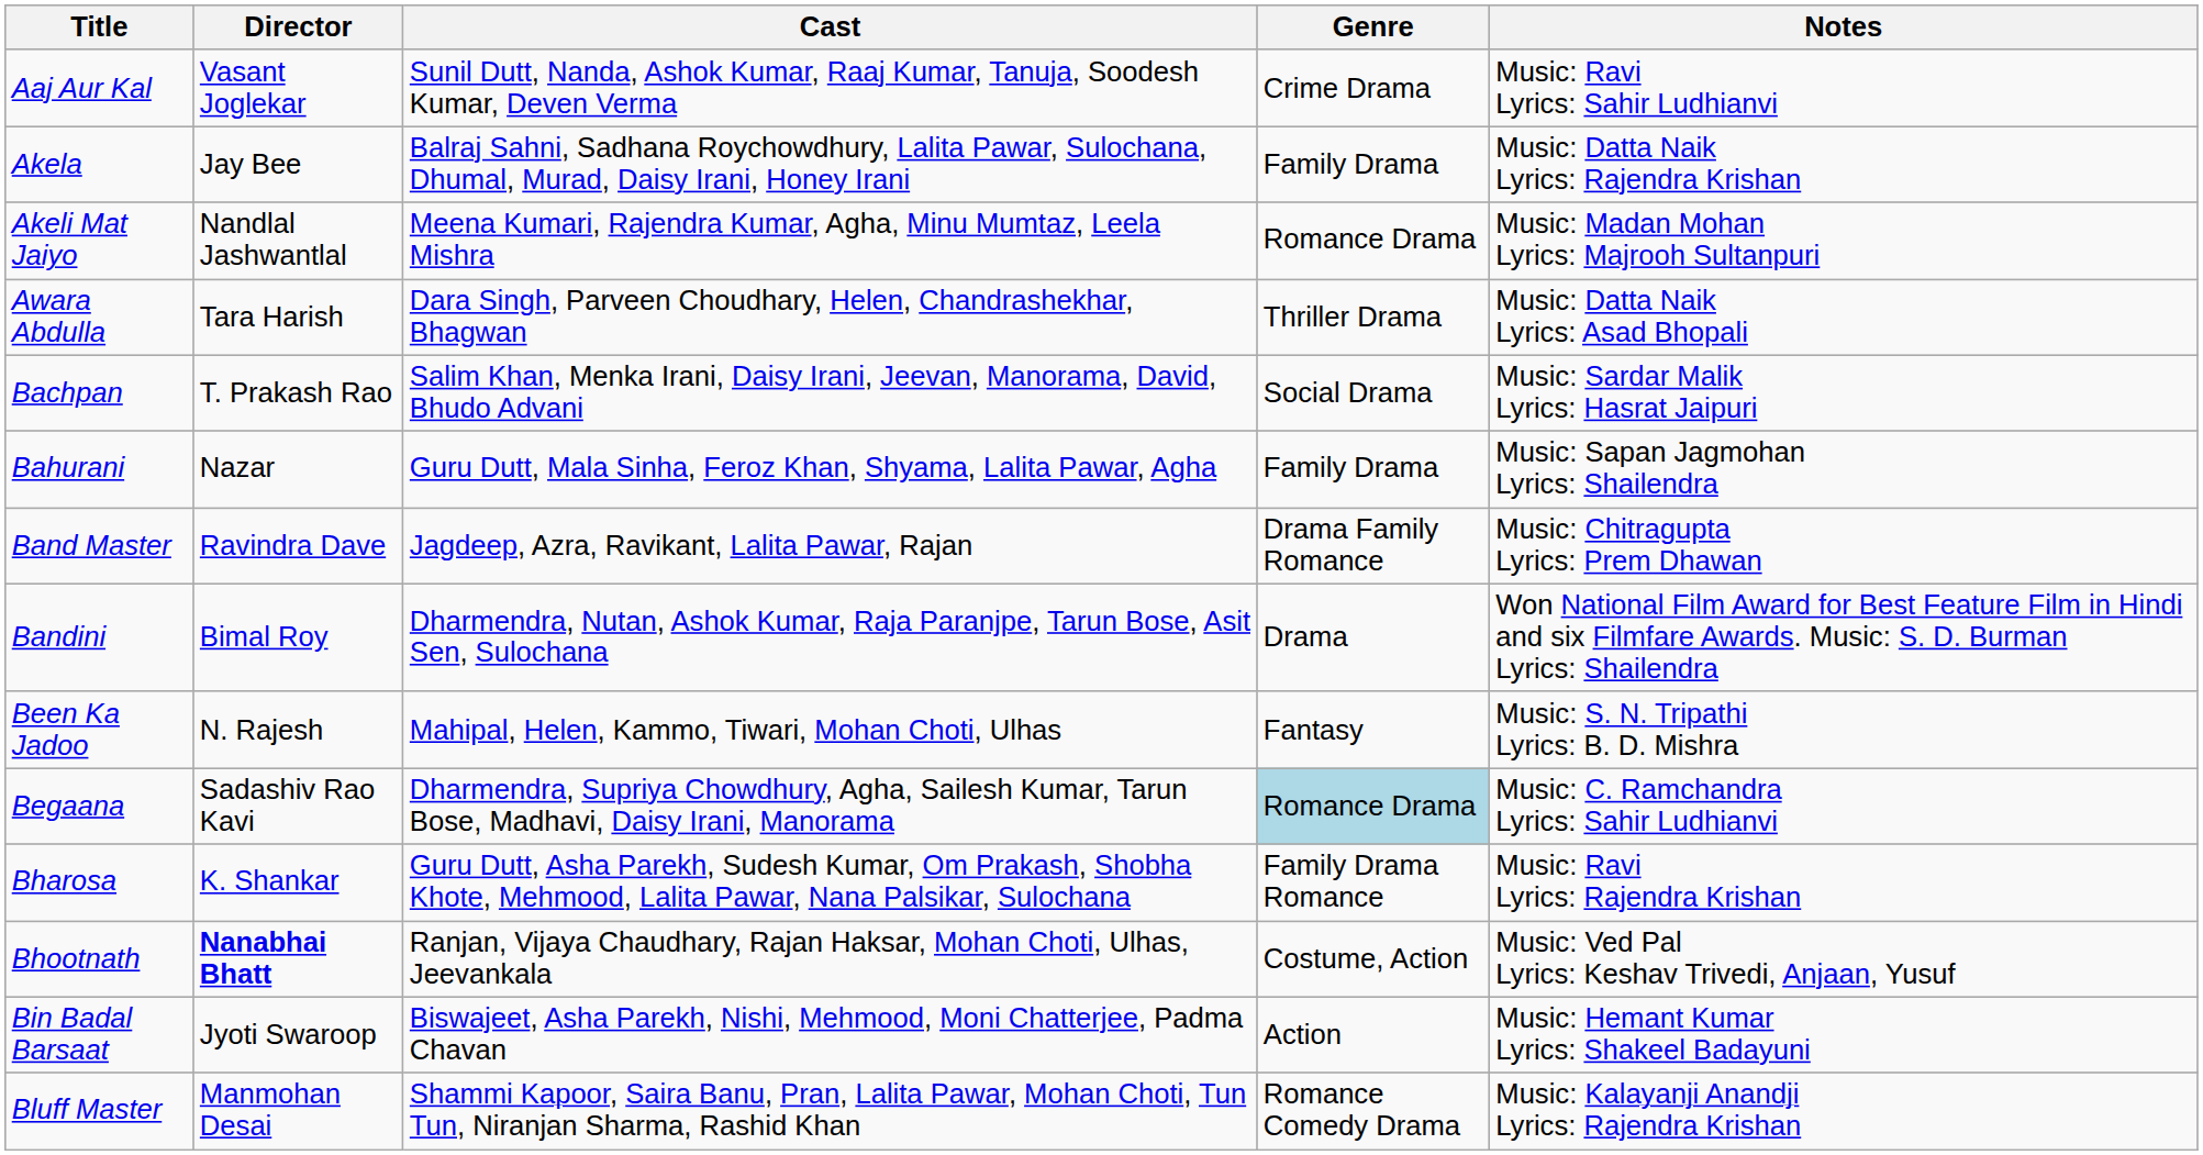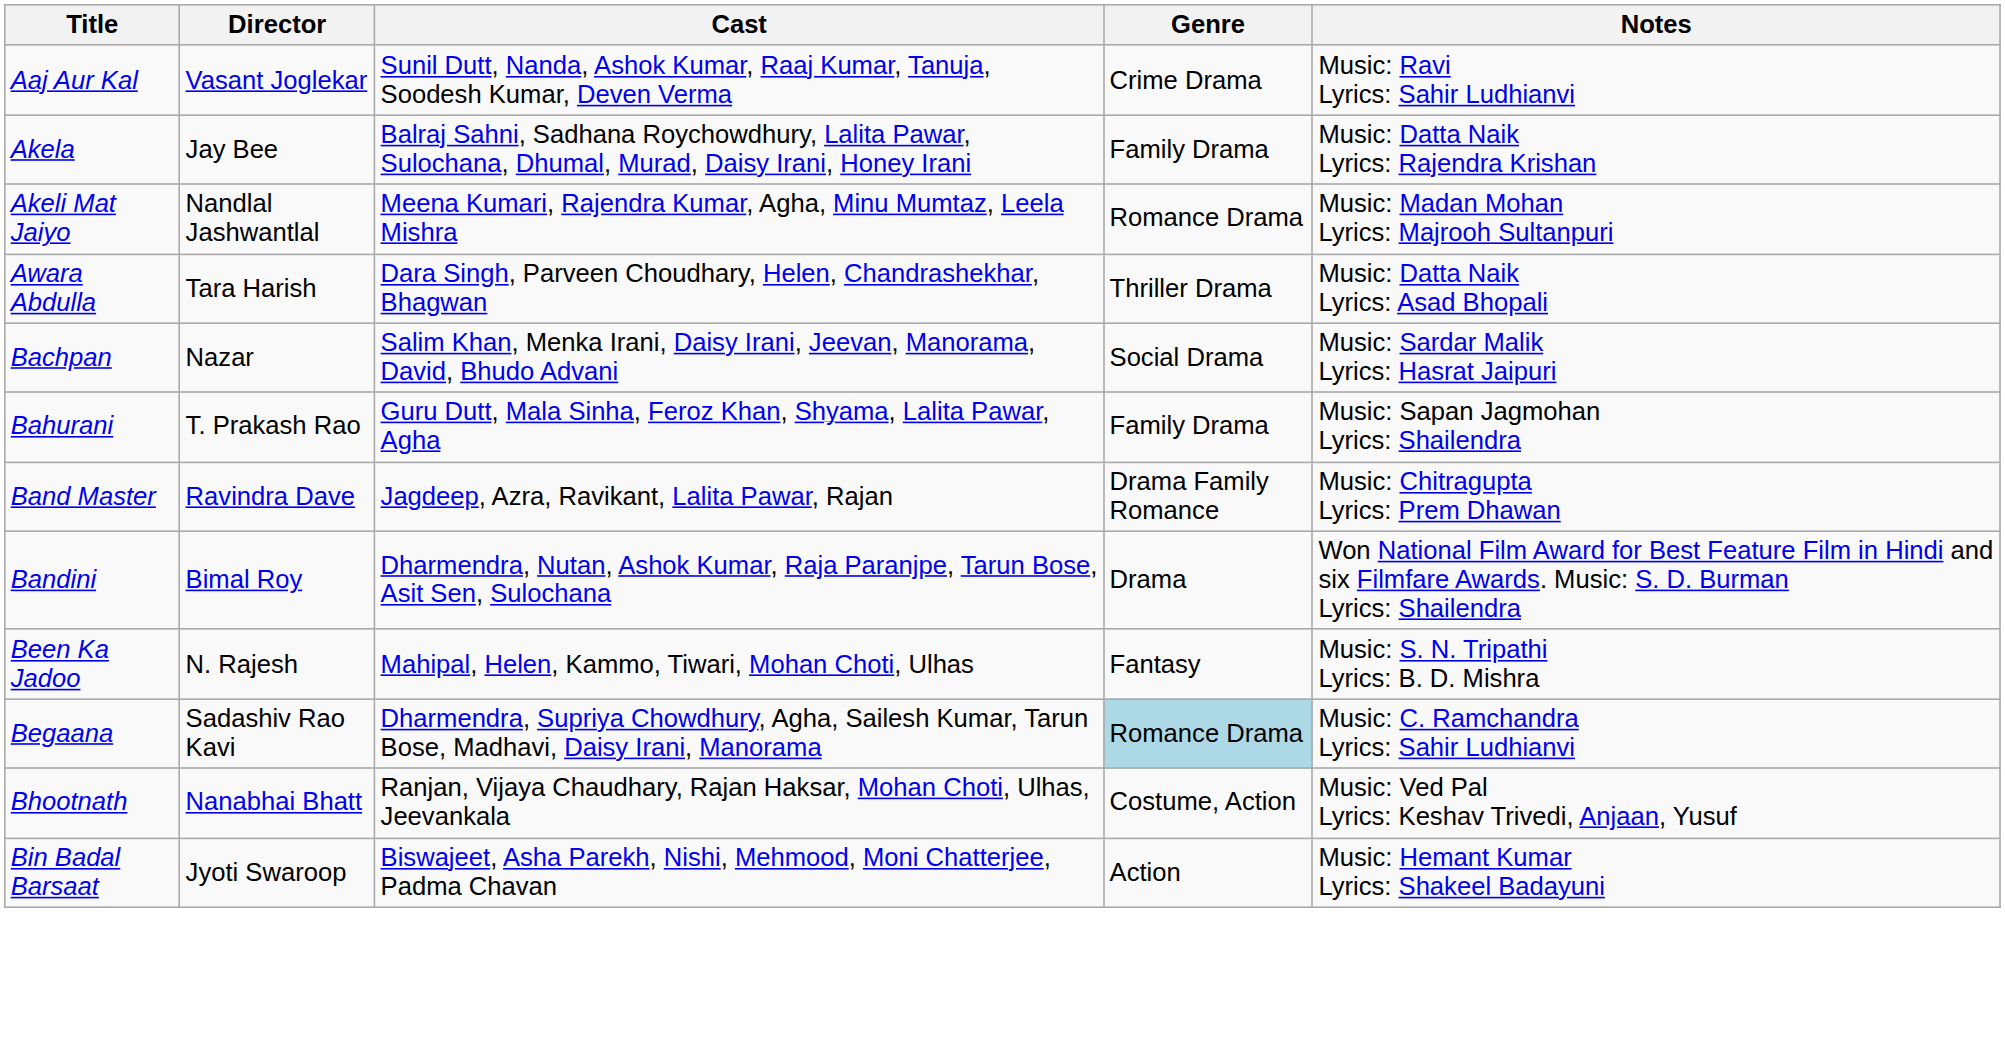 <table class="wikitable">
 <tr>
 <th>Title</th>
 <th>Director</th>
 <th>Cast</th>
 <th>Genre</th>
 <th>Notes</th>
 </tr>
 <tr>
 <td><em><a href='#'>Aaj Aur Kal</a></em></td>
 <td><a href='#'>Vasant Joglekar</a></td>
 <td><a href='#'>Sunil Dutt</a>, <a href='#'>Nanda</a>, <a href='#'>Ashok Kumar</a>, <a href='#'>Raaj Kumar</a>, <a href='#'>Tanuja</a>, Soodesh Kumar, <a href='#'>Deven Verma</a></td>
 <td>Crime Drama</td>
 <td>Music: <a href='#'>Ravi</a><br>Lyrics: <a href='#'>Sahir Ludhianvi</a></td>
 </tr>
 <tr>
 <td><em><a href='#'>Akela</a></em></td>
 <td>Jay Bee</td>
 <td><a href='#'>Balraj Sahni</a>, Sadhana Roychowdhury, <a href='#'>Lalita Pawar</a>, <a href='#'>Sulochana</a>, <a href='#'>Dhumal</a>, <a href='#'>Murad</a>, <a href='#'>Daisy Irani</a>, <a href='#'>Honey Irani</a></td>
 <td>Family Drama</td>
 <td>Music: <a href='#'>Datta Naik</a><br>Lyrics: <a href='#'>Rajendra Krishan</a></td>
 </tr>
 <tr>
 <td><em><a href='#'>Akeli Mat Jaiyo</a></em></td>
 <td>Nandlal Jashwantlal</td>
 <td><a href='#'>Meena Kumari</a>, <a href='#'>Rajendra Kumar</a>, Agha, <a href='#'>Minu Mumtaz</a>, <a href='#'>Leela Mishra</a></td>
 <td>Romance Drama</td>
 <td>Music: <a href='#'>Madan Mohan</a><br>Lyrics: <a href='#'>Majrooh Sultanpuri</a></td>
 </tr>
 <tr>
 <td><em><a href='#'>Awara Abdulla</a></em></td>
 <td>Tara Harish</td>
 <td><a href='#'>Dara Singh</a>, Parveen Choudhary, <a href='#'>Helen</a>, <a href='#'>Chandrashekhar</a>, <a href='#'>Bhagwan</a></td>
 <td>Thriller Drama</td>
 <td>Music: <a href='#'>Datta Naik</a><br>Lyrics: <a href='#'>Asad Bhopali</a></td>
 </tr>
 <tr>
 <td><em><a href='#'>Bachpan</a></em></td>
-<td>T. Prakash Rao</td>
+<td>Nazar</td>
 <td><a href='#'>Salim Khan</a>, Menka Irani, <a href='#'>Daisy Irani</a>, <a href='#'>Jeevan</a>, <a href='#'>Manorama</a>, <a href='#'>David</a>, <a href='#'>Bhudo Advani</a></td>
 <td>Social Drama</td>
 <td>Music: <a href='#'>Sardar Malik</a><br>Lyrics: <a href='#'>Hasrat Jaipuri</a></td>
 </tr>
 <tr>
 <td><em><a href='#'>Bahurani</a></em></td>
-<td>Nazar</td>
+<td>T. Prakash Rao</td>
 <td><a href='#'>Guru Dutt</a>, <a href='#'>Mala Sinha</a>, <a href='#'>Feroz Khan</a>, <a href='#'>Shyama</a>, <a href='#'>Lalita Pawar</a>, <a href='#'>Agha</a></td>
 <td>Family Drama</td>
 <td>Music: Sapan Jagmohan<br>Lyrics: <a href='#'>Shailendra</a></td>
 </tr>
 <tr>
 <td><em><a href='#'>Band Master</a></em></td>
 <td><a href='#'>Ravindra Dave</a></td>
 <td><a href='#'>Jagdeep</a>, Azra, Ravikant, <a href='#'>Lalita Pawar</a>, Rajan</td>
 <td>Drama Family Romance</td>
 <td>Music: <a href='#'>Chitragupta</a><br>Lyrics: <a href='#'>Prem Dhawan</a></td>
 </tr>
 <tr>
 <td><em><a href='#'>Bandini</a></em></td>
 <td><a href='#'>Bimal Roy</a></td>
 <td><a href='#'>Dharmendra</a>, <a href='#'>Nutan</a>, <a href='#'>Ashok Kumar</a>, <a href='#'>Raja Paranjpe</a>, <a href='#'>Tarun Bose</a>, <a href='#'>Asit Sen</a>, <a href='#'>Sulochana</a></td>
 <td>Drama</td>
 <td>Won <a href='#'>National Film Award for Best Feature Film in Hindi</a> and six <a href='#'>Filmfare Awards</a>. Music: <a href='#'>S. D. Burman</a><br>Lyrics: <a href='#'>Shailendra</a></td>
 </tr>
 <tr>
 <td><em><a href='#'>Been Ka Jadoo</a></em></td>
 <td>N. Rajesh</td>
 <td><a href='#'>Mahipal</a>, <a href='#'>Helen</a>, Kammo, Tiwari, <a href='#'>Mohan Choti</a>, Ulhas</td>
 <td>Fantasy</td>
 <td>Music: <a href='#'>S. N. Tripathi</a><br>Lyrics: B. D. Mishra</td>
 </tr>
 <tr>
 <td><em><a href='#'>Begaana</a></em></td>
 <td>Sadashiv Rao Kavi</td>
 <td><a href='#'>Dharmendra</a>, <a href='#'>Supriya Chowdhury</a>, Agha, Sailesh Kumar, Tarun Bose, Madhavi, <a href='#'>Daisy Irani</a>, <a href='#'>Manorama</a></td>
 <td style="background: lightblue;">Romance Drama</td>
 <td>Music: <a href='#'>C. Ramchandra</a><br>Lyrics: <a href='#'>Sahir Ludhianvi</a></td>
 </tr>
 <tr>
-<td><em><a href='#'>Bharosa</a></em></td>
-<td><a href='#'>K. Shankar</a></td>
-<td><a href='#'>Guru Dutt</a>, <a href='#'>Asha Parekh</a>,  Sudesh Kumar, <a href='#'>Om Prakash</a>, <a href='#'>Shobha Khote</a>, <a href='#'>Mehmood</a>, <a href='#'>Lalita Pawar</a>, <a href='#'>Nana Palsikar</a>, <a href='#'>Sulochana</a></td>
-<td>Family Drama Romance</td>
-<td>Music: <a href='#'>Ravi</a><br>Lyrics: <a href='#'>Rajendra Krishan</a></td>
-</tr>
-<tr>
 <td><em><a href='#'>Bhootnath</a></em></td>
-<td><strong><a href='#'>Nanabhai Bhatt</a></strong></td>
+<td><a href='#'>Nanabhai Bhatt</a></td>
 <td>Ranjan, Vijaya Chaudhary, Rajan Haksar, <a href='#'>Mohan Choti</a>, Ulhas, Jeevankala</td>
 <td>Costume, Action</td>
 <td>Music: Ved Pal<br>Lyrics: Keshav Trivedi, <a href='#'>Anjaan</a>, Yusuf</td>
 </tr>
 <tr>
 <td><em><a href='#'>Bin Badal Barsaat</a></em></td>
 <td>Jyoti Swaroop</td>
 <td><a href='#'>Biswajeet</a>, <a href='#'>Asha Parekh</a>, <a href='#'>Nishi</a>, <a href='#'>Mehmood</a>, <a href='#'>Moni Chatterjee</a>, Padma Chavan</td>
 <td>Action</td>
 <td>Music: <a href='#'>Hemant Kumar</a><br>Lyrics: <a href='#'>Shakeel Badayuni</a></td>
 </tr>
-<tr>
-<td><em><a href='#'>Bluff Master</a></em></td>
-<td><a href='#'>Manmohan Desai</a></td>
-<td><a href='#'>Shammi Kapoor</a>, <a href='#'>Saira Banu</a>, <a href='#'>Pran</a>, <a href='#'>Lalita Pawar</a>, <a href='#'>Mohan Choti</a>, <a href='#'>Tun Tun</a>, Niranjan Sharma, Rashid Khan</td>
-<td>Romance Comedy Drama</td>
-<td>Music: <a href='#'>Kalayanji Anandji</a><br>Lyrics: <a href='#'>Rajendra Krishan</a></td>
-</tr>
 </table>
